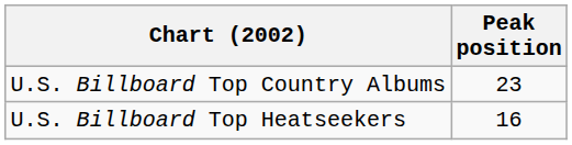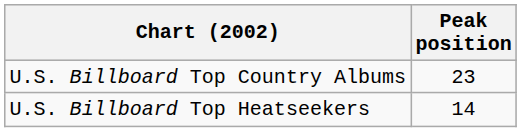 <table class="wikitable">
 <tr>
 <th>Chart (2002)</th>
 <th>Peak<br>position</th>
 </tr>
 <tr>
 <td>U.S. <em>Billboard</em> Top Country Albums</td>
 <td align="center">23</td>
 </tr>
 <tr>
 <td>U.S. <em>Billboard</em> Top Heatseekers</td>
-<td align="center">16</td>
+<td align="center">14</td>
 </tr>
 </table>
